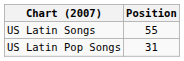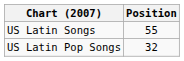 <table class="wikitable">
 <tr>
 <th scope="col">Chart (2007)</th>
 <th scope="col">Position</th>
 </tr>
 <tr>
 <td>US Latin Songs</td>
 <td style="text-align:center;">55</td>
 </tr>
 <tr>
 <td>US Latin Pop Songs</td>
-<td style="text-align:center;">31</td>
+<td style="text-align:center;">32</td>
 </tr>
 </table>
